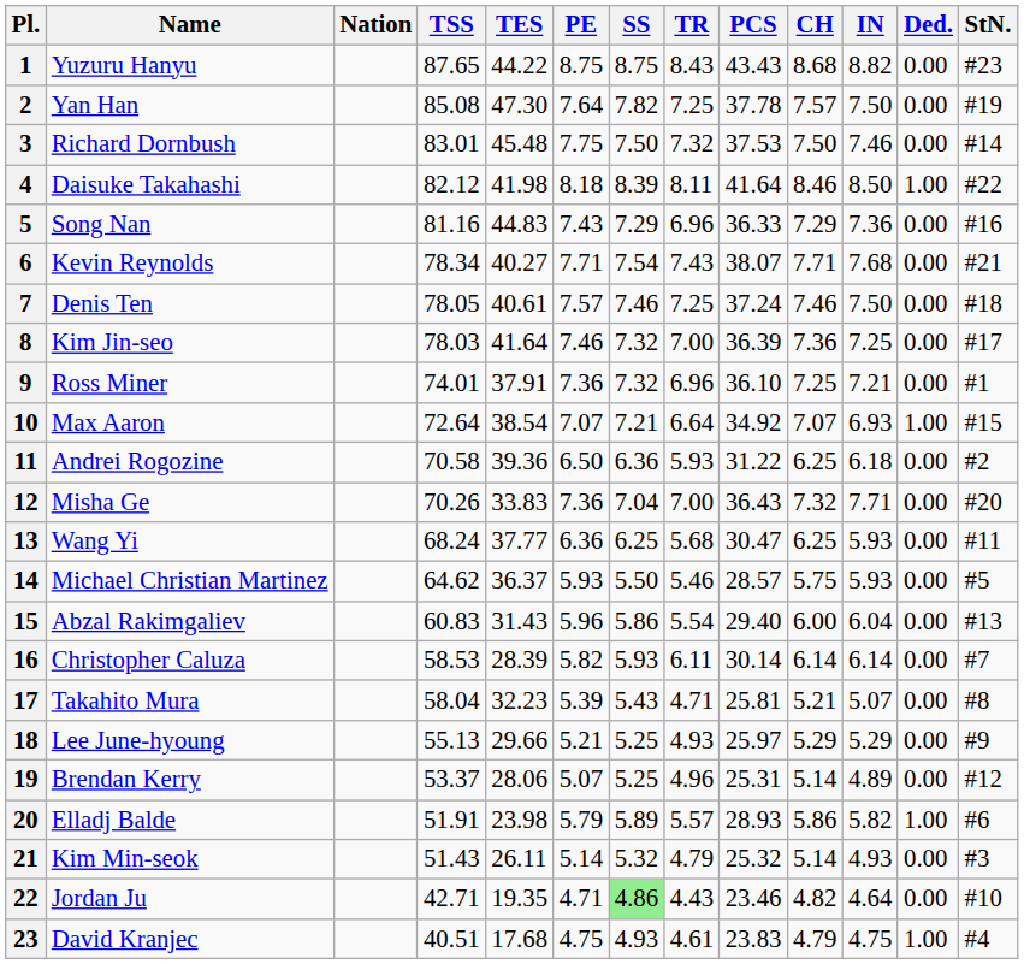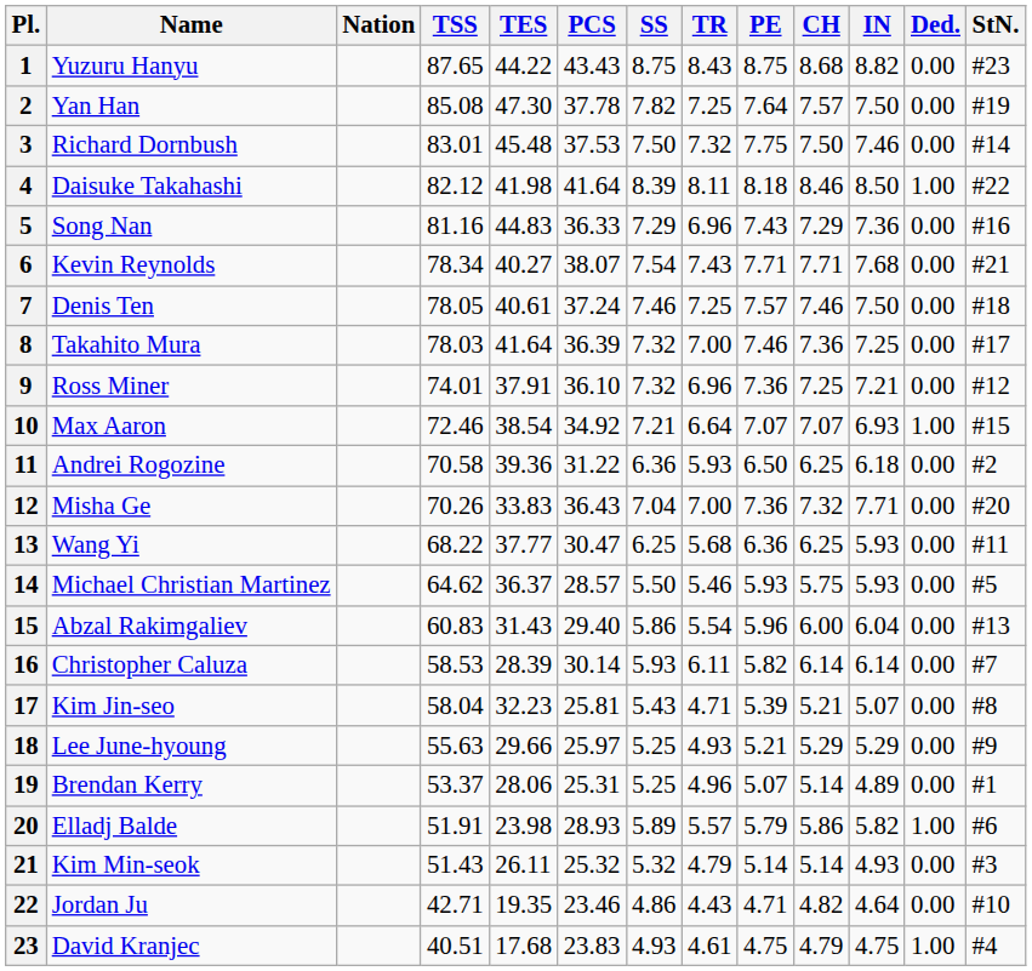 <table class="wikitable sortable">
 <tr>
 <th>Pl.</th>
 <th>Name</th>
 <th>Nation</th>
 <th><a href='#'>TSS</a></th>
 <th><a href='#'>TES</a></th>
-<th><a href='#'>PE</a></th>
+<th><a href='#'>PCS</a></th>
 <th><a href='#'>SS</a></th>
 <th><a href='#'>TR</a></th>
-<th><a href='#'>PCS</a></th>
+<th><a href='#'>PE</a></th>
 <th><a href='#'>CH</a></th>
 <th><a href='#'>IN</a></th>
 <th><a href='#'>Ded.</a></th>
 <th>StN.</th>
 </tr>
 <tr>
 <th>1</th>
 <td><a href='#'>Yuzuru Hanyu</a></td>
 <td></td>
 <td>87.65</td>
 <td>44.22</td>
-<td>8.75</td>
+<td>43.43</td>
 <td>8.75</td>
 <td>8.43</td>
-<td>43.43</td>
+<td>8.75</td>
 <td>8.68</td>
 <td>8.82</td>
 <td>0.00</td>
 <td>#23</td>
 </tr>
 <tr>
 <th>2</th>
 <td><a href='#'>Yan Han</a></td>
 <td></td>
 <td>85.08</td>
 <td>47.30</td>
-<td>7.64</td>
+<td>37.78</td>
 <td>7.82</td>
 <td>7.25</td>
-<td>37.78</td>
+<td>7.64</td>
 <td>7.57</td>
 <td>7.50</td>
 <td>0.00</td>
 <td>#19</td>
 </tr>
 <tr>
 <th>3</th>
 <td><a href='#'>Richard Dornbush</a></td>
 <td></td>
 <td>83.01</td>
 <td>45.48</td>
-<td>7.75</td>
+<td>37.53</td>
 <td>7.50</td>
 <td>7.32</td>
-<td>37.53</td>
+<td>7.75</td>
 <td>7.50</td>
 <td>7.46</td>
 <td>0.00</td>
 <td>#14</td>
 </tr>
 <tr>
 <th>4</th>
 <td><a href='#'>Daisuke Takahashi</a></td>
 <td></td>
 <td>82.12</td>
 <td>41.98</td>
-<td>8.18</td>
+<td>41.64</td>
 <td>8.39</td>
 <td>8.11</td>
-<td>41.64</td>
+<td>8.18</td>
 <td>8.46</td>
 <td>8.50</td>
 <td>1.00</td>
 <td>#22</td>
 </tr>
 <tr>
 <th>5</th>
 <td><a href='#'>Song Nan</a></td>
 <td></td>
 <td>81.16</td>
 <td>44.83</td>
-<td>7.43</td>
+<td>36.33</td>
 <td>7.29</td>
 <td>6.96</td>
-<td>36.33</td>
+<td>7.43</td>
 <td>7.29</td>
 <td>7.36</td>
 <td>0.00</td>
 <td>#16</td>
 </tr>
 <tr>
 <th>6</th>
 <td><a href='#'>Kevin Reynolds</a></td>
 <td></td>
 <td>78.34</td>
 <td>40.27</td>
-<td>7.71</td>
+<td>38.07</td>
 <td>7.54</td>
 <td>7.43</td>
-<td>38.07</td>
+<td>7.71</td>
 <td>7.71</td>
 <td>7.68</td>
 <td>0.00</td>
 <td>#21</td>
 </tr>
 <tr>
 <th>7</th>
 <td><a href='#'>Denis Ten</a></td>
 <td></td>
 <td>78.05</td>
 <td>40.61</td>
-<td>7.57</td>
+<td>37.24</td>
 <td>7.46</td>
 <td>7.25</td>
-<td>37.24</td>
+<td>7.57</td>
 <td>7.46</td>
 <td>7.50</td>
 <td>0.00</td>
 <td>#18</td>
 </tr>
 <tr>
 <th>8</th>
-<td><a href='#'>Kim Jin-seo</a></td>
+<td><a href='#'>Takahito Mura</a></td>
 <td></td>
 <td>78.03</td>
 <td>41.64</td>
-<td>7.46</td>
+<td>36.39</td>
 <td>7.32</td>
 <td>7.00</td>
-<td>36.39</td>
+<td>7.46</td>
 <td>7.36</td>
 <td>7.25</td>
 <td>0.00</td>
 <td>#17</td>
 </tr>
 <tr>
 <th>9</th>
 <td><a href='#'>Ross Miner</a></td>
 <td></td>
 <td>74.01</td>
 <td>37.91</td>
-<td>7.36</td>
+<td>36.10</td>
 <td>7.32</td>
 <td>6.96</td>
-<td>36.10</td>
+<td>7.36</td>
 <td>7.25</td>
 <td>7.21</td>
 <td>0.00</td>
-<td>#1</td>
+<td>#12</td>
 </tr>
 <tr>
 <th>10</th>
 <td><a href='#'>Max Aaron</a></td>
 <td></td>
-<td>72.64</td>
+<td>72.46</td>
 <td>38.54</td>
-<td>7.07</td>
+<td>34.92</td>
 <td>7.21</td>
 <td>6.64</td>
-<td>34.92</td>
+<td>7.07</td>
 <td>7.07</td>
 <td>6.93</td>
 <td>1.00</td>
 <td>#15</td>
 </tr>
 <tr>
 <th>11</th>
 <td><a href='#'>Andrei Rogozine</a></td>
 <td></td>
 <td>70.58</td>
 <td>39.36</td>
-<td>6.50</td>
+<td>31.22</td>
 <td>6.36</td>
 <td>5.93</td>
-<td>31.22</td>
+<td>6.50</td>
 <td>6.25</td>
 <td>6.18</td>
 <td>0.00</td>
 <td>#2</td>
 </tr>
 <tr>
 <th>12</th>
 <td><a href='#'>Misha Ge</a></td>
 <td></td>
 <td>70.26</td>
 <td>33.83</td>
-<td>7.36</td>
+<td>36.43</td>
 <td>7.04</td>
 <td>7.00</td>
-<td>36.43</td>
+<td>7.36</td>
 <td>7.32</td>
 <td>7.71</td>
 <td>0.00</td>
 <td>#20</td>
 </tr>
 <tr>
 <th>13</th>
 <td><a href='#'>Wang Yi</a></td>
 <td></td>
-<td>68.24</td>
+<td>68.22</td>
 <td>37.77</td>
-<td>6.36</td>
+<td>30.47</td>
 <td>6.25</td>
 <td>5.68</td>
-<td>30.47</td>
+<td>6.36</td>
 <td>6.25</td>
 <td>5.93</td>
 <td>0.00</td>
 <td>#11</td>
 </tr>
 <tr>
 <th>14</th>
 <td><a href='#'>Michael Christian Martinez</a></td>
 <td></td>
 <td>64.62</td>
 <td>36.37</td>
-<td>5.93</td>
+<td>28.57</td>
 <td>5.50</td>
 <td>5.46</td>
-<td>28.57</td>
+<td>5.93</td>
 <td>5.75</td>
 <td>5.93</td>
 <td>0.00</td>
 <td>#5</td>
 </tr>
 <tr>
 <th>15</th>
 <td><a href='#'>Abzal Rakimgaliev</a></td>
 <td></td>
 <td>60.83</td>
 <td>31.43</td>
-<td>5.96</td>
+<td>29.40</td>
 <td>5.86</td>
 <td>5.54</td>
-<td>29.40</td>
+<td>5.96</td>
 <td>6.00</td>
 <td>6.04</td>
 <td>0.00</td>
 <td>#13</td>
 </tr>
 <tr>
 <th>16</th>
 <td><a href='#'>Christopher Caluza</a></td>
 <td></td>
 <td>58.53</td>
 <td>28.39</td>
-<td>5.82</td>
+<td>30.14</td>
 <td>5.93</td>
 <td>6.11</td>
-<td>30.14</td>
+<td>5.82</td>
 <td>6.14</td>
 <td>6.14</td>
 <td>0.00</td>
 <td>#7</td>
 </tr>
 <tr>
 <th>17</th>
-<td><a href='#'>Takahito Mura</a></td>
+<td><a href='#'>Kim Jin-seo</a></td>
 <td></td>
 <td>58.04</td>
 <td>32.23</td>
-<td>5.39</td>
+<td>25.81</td>
 <td>5.43</td>
 <td>4.71</td>
-<td>25.81</td>
+<td>5.39</td>
 <td>5.21</td>
 <td>5.07</td>
 <td>0.00</td>
 <td>#8</td>
 </tr>
 <tr>
 <th>18</th>
 <td><a href='#'>Lee June-hyoung</a></td>
 <td></td>
-<td>55.13</td>
+<td>55.63</td>
 <td>29.66</td>
-<td>5.21</td>
+<td>25.97</td>
 <td>5.25</td>
 <td>4.93</td>
-<td>25.97</td>
+<td>5.21</td>
 <td>5.29</td>
 <td>5.29</td>
 <td>0.00</td>
 <td>#9</td>
 </tr>
 <tr>
 <th>19</th>
 <td><a href='#'>Brendan Kerry</a></td>
 <td></td>
 <td>53.37</td>
 <td>28.06</td>
-<td>5.07</td>
+<td>25.31</td>
 <td>5.25</td>
 <td>4.96</td>
-<td>25.31</td>
+<td>5.07</td>
 <td>5.14</td>
 <td>4.89</td>
 <td>0.00</td>
-<td>#12</td>
+<td>#1</td>
 </tr>
 <tr>
 <th>20</th>
 <td><a href='#'>Elladj Balde</a></td>
 <td></td>
 <td>51.91</td>
 <td>23.98</td>
-<td>5.79</td>
+<td>28.93</td>
 <td>5.89</td>
 <td>5.57</td>
-<td>28.93</td>
+<td>5.79</td>
 <td>5.86</td>
 <td>5.82</td>
 <td>1.00</td>
 <td>#6</td>
 </tr>
 <tr>
 <th>21</th>
 <td><a href='#'>Kim Min-seok</a></td>
 <td></td>
 <td>51.43</td>
 <td>26.11</td>
-<td>5.14</td>
+<td>25.32</td>
 <td>5.32</td>
 <td>4.79</td>
-<td>25.32</td>
+<td>5.14</td>
 <td>5.14</td>
 <td>4.93</td>
 <td>0.00</td>
 <td>#3</td>
 </tr>
 <tr>
 <th>22</th>
 <td><a href='#'>Jordan Ju</a></td>
 <td></td>
 <td>42.71</td>
 <td>19.35</td>
+<td>23.46</td>
+<td>4.86</td>
+<td>4.43</td>
 <td>4.71</td>
-<td style="background: lightgreen;">4.86</td>
-<td>4.43</td>
-<td>23.46</td>
 <td>4.82</td>
 <td>4.64</td>
 <td>0.00</td>
 <td>#10</td>
 </tr>
 <tr>
 <th>23</th>
 <td><a href='#'>David Kranjec</a></td>
 <td></td>
 <td>40.51</td>
 <td>17.68</td>
-<td>4.75</td>
+<td>23.83</td>
 <td>4.93</td>
 <td>4.61</td>
-<td>23.83</td>
+<td>4.75</td>
 <td>4.79</td>
 <td>4.75</td>
 <td>1.00</td>
 <td>#4</td>
 </tr>
 </table>
